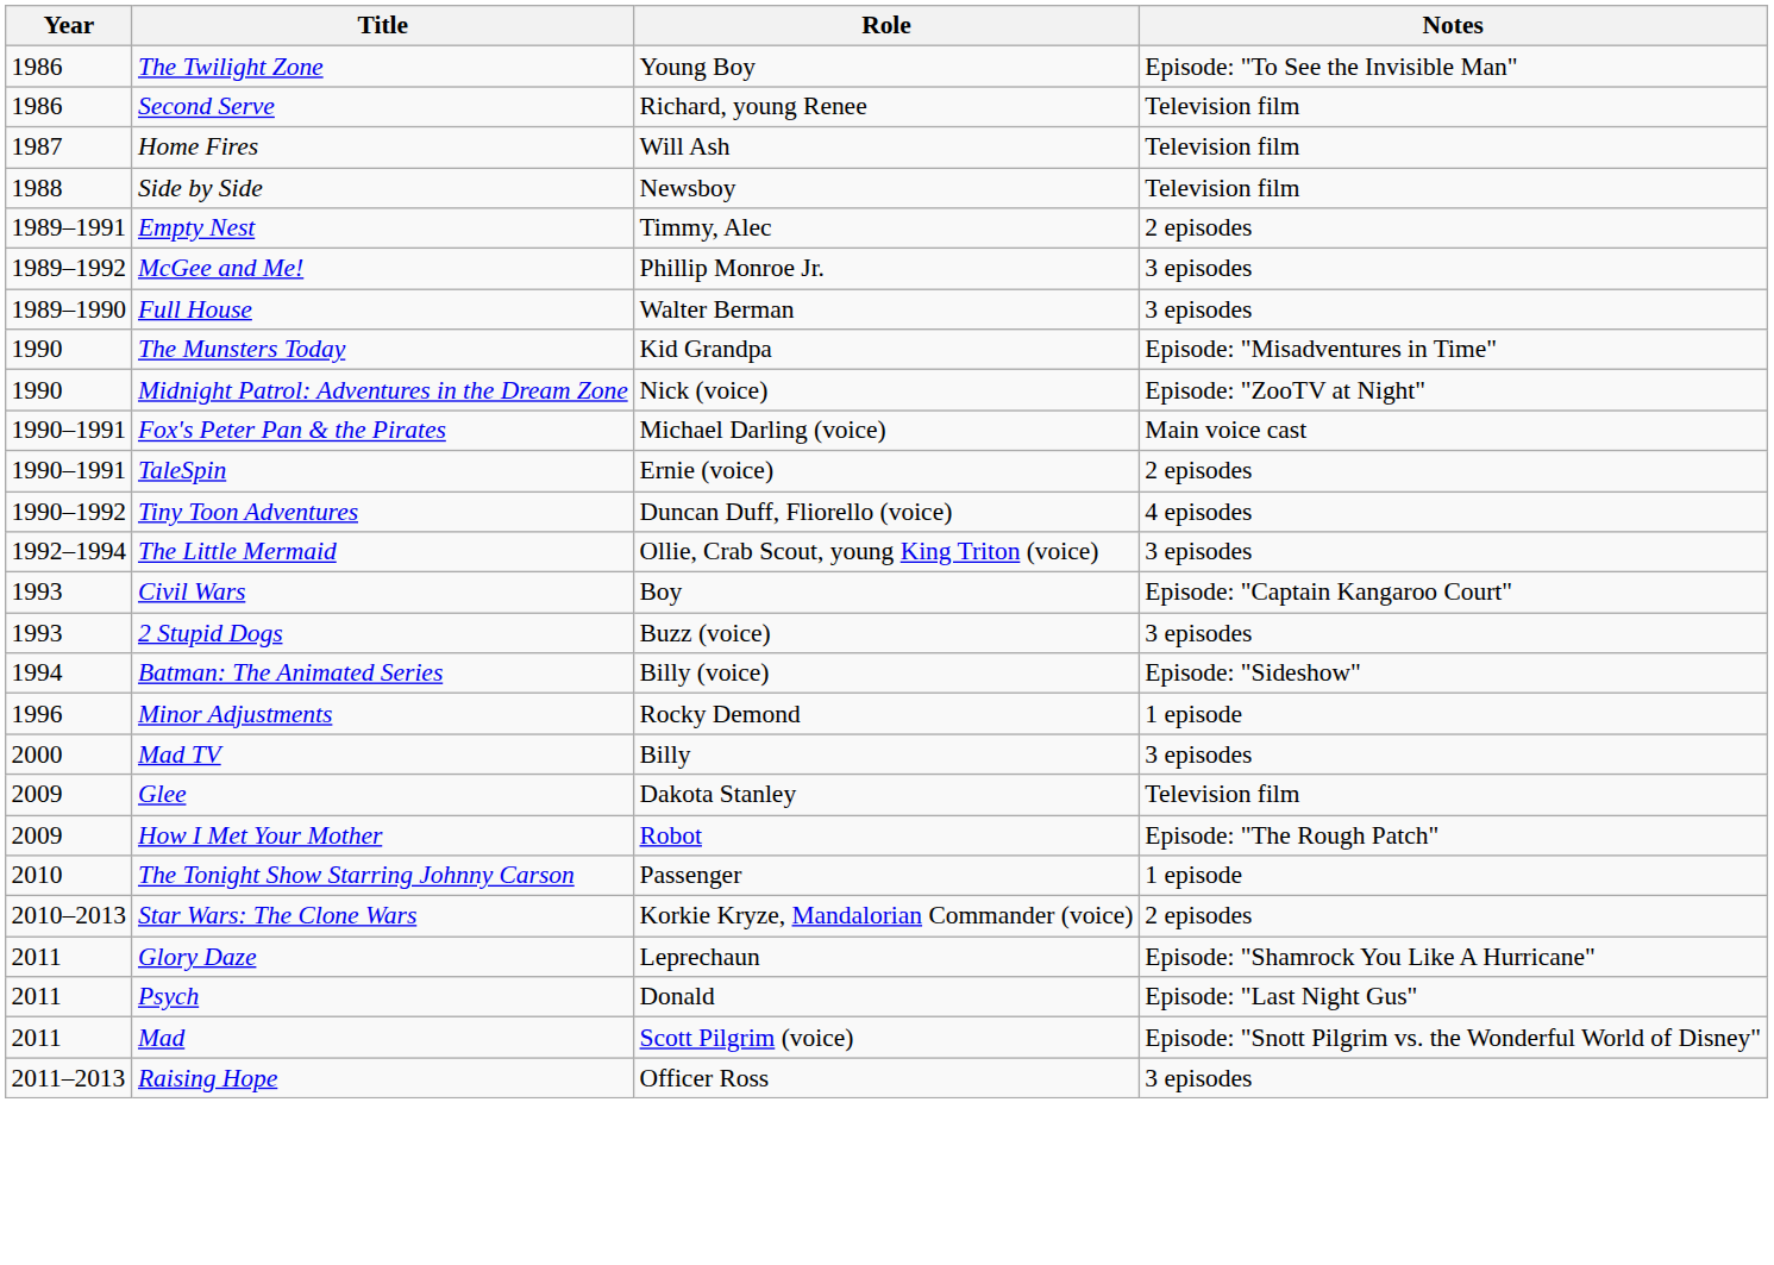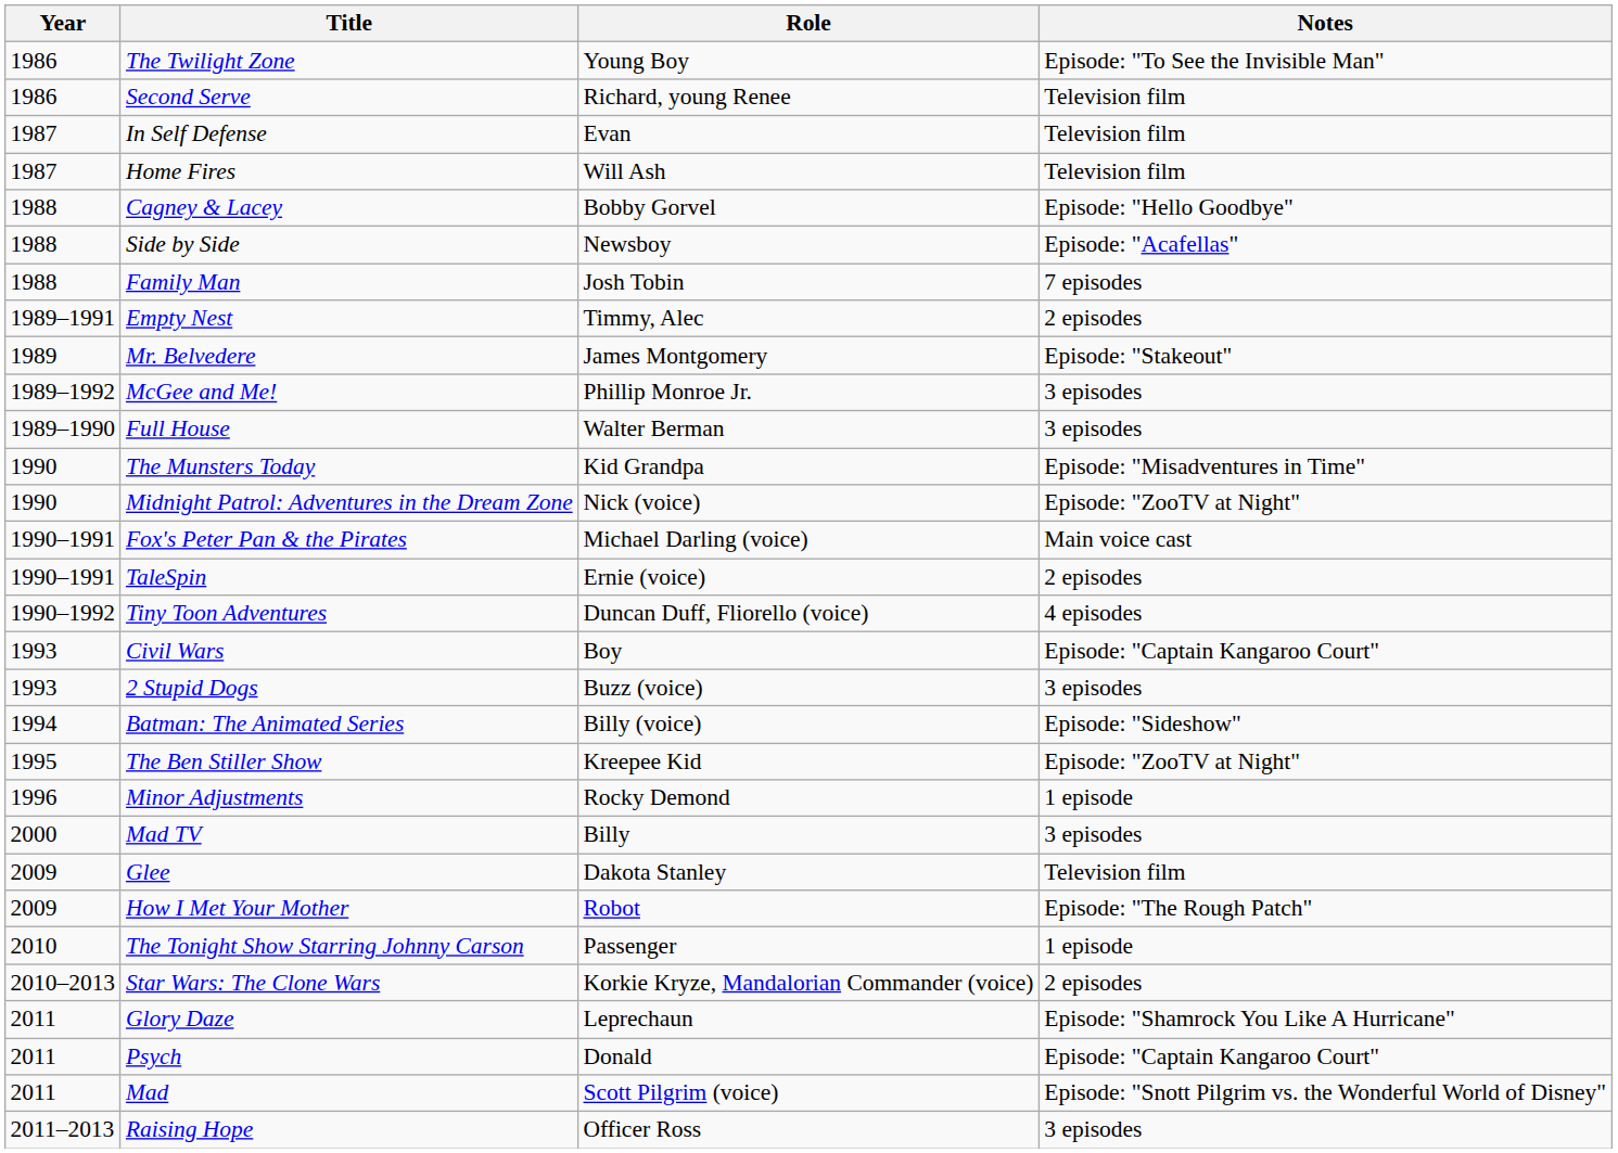 <table class="wikitable sortable">
 <tr>
 <th>Year</th>
 <th>Title</th>
 <th>Role</th>
 <th>Notes</th>
 </tr>
 <tr>
 <td>1986</td>
 <td><em><a href='#'>The Twilight Zone</a></em></td>
 <td>Young Boy</td>
 <td>Episode: "To See the Invisible Man"</td>
 </tr>
 <tr>
 <td>1986</td>
 <td><em><a href='#'>Second Serve</a></em></td>
 <td>Richard, young Renee</td>
 <td>Television film</td>
 </tr>
 <tr>
 <td>1987</td>
+<td><em>In Self Defense</em></td>
+<td>Evan</td>
+<td>Television film</td>
+</tr>
+<tr>
+<td>1987</td>
 <td><em>Home Fires</em></td>
 <td>Will Ash</td>
 <td>Television film</td>
 </tr>
 <tr>
 <td>1988</td>
+<td><em><a href='#'>Cagney & Lacey</a></em></td>
+<td>Bobby Gorvel</td>
+<td>Episode: "Hello Goodbye"</td>
+</tr>
+<tr>
+<td>1988</td>
 <td><em>Side by Side</em></td>
 <td>Newsboy</td>
-<td>Television film</td>
+<td>Episode: "<a href='#'>Acafellas</a>"</td>
+</tr>
+<tr>
+<td>1988</td>
+<td><em><a href='#'>Family Man</a></em></td>
+<td>Josh Tobin</td>
+<td>7 episodes</td>
 </tr>
 <tr>
 <td>1989–1991</td>
 <td><em><a href='#'>Empty Nest</a></em></td>
 <td>Timmy, Alec</td>
 <td>2 episodes</td>
+</tr>
+<tr>
+<td>1989</td>
+<td><em><a href='#'>Mr. Belvedere</a></em></td>
+<td>James Montgomery</td>
+<td>Episode: "Stakeout"</td>
 </tr>
 <tr>
 <td>1989–1992</td>
 <td><em><a href='#'>McGee and Me!</a></em></td>
 <td>Phillip Monroe Jr.</td>
 <td>3 episodes</td>
 </tr>
 <tr>
 <td>1989–1990</td>
 <td><em><a href='#'>Full House</a></em></td>
 <td>Walter Berman</td>
 <td>3 episodes</td>
 </tr>
 <tr>
 <td>1990</td>
 <td><em><a href='#'>The Munsters Today</a></em></td>
 <td>Kid Grandpa</td>
 <td>Episode: "Misadventures in Time"</td>
 </tr>
 <tr>
 <td>1990</td>
 <td><em><a href='#'>Midnight Patrol: Adventures in the Dream Zone</a></em></td>
 <td>Nick (voice)</td>
 <td>Episode: "ZooTV at Night"</td>
 </tr>
 <tr>
 <td>1990–1991</td>
 <td><em><a href='#'>Fox's Peter Pan & the Pirates</a></em></td>
 <td>Michael Darling (voice)</td>
 <td>Main voice cast</td>
 </tr>
 <tr>
 <td>1990–1991</td>
 <td><em><a href='#'>TaleSpin</a></em></td>
 <td>Ernie (voice)</td>
 <td>2 episodes</td>
 </tr>
 <tr>
 <td>1990–1992</td>
 <td><em><a href='#'>Tiny Toon Adventures</a></em></td>
 <td>Duncan Duff, Fliorello (voice)</td>
 <td>4 episodes</td>
 </tr>
 <tr>
-<td>1992–1994</td>
-<td><em><a href='#'>The Little Mermaid</a></em></td>
-<td>Ollie, Crab Scout, young <a href='#'>King Triton</a> (voice)</td>
-<td>3 episodes</td>
-</tr>
-<tr>
 <td>1993</td>
 <td><em><a href='#'>Civil Wars</a></em></td>
 <td>Boy</td>
 <td>Episode: "Captain Kangaroo Court"</td>
 </tr>
 <tr>
 <td>1993</td>
 <td><em><a href='#'>2 Stupid Dogs</a></em></td>
 <td>Buzz (voice)</td>
 <td>3 episodes</td>
 </tr>
 <tr>
 <td>1994</td>
 <td><em><a href='#'>Batman: The Animated Series</a></em></td>
 <td>Billy (voice)</td>
 <td>Episode: "Sideshow"</td>
+</tr>
+<tr>
+<td>1995</td>
+<td><em><a href='#'>The Ben Stiller Show</a></em></td>
+<td>Kreepee Kid</td>
+<td>Episode: "ZooTV at Night"</td>
 </tr>
 <tr>
 <td>1996</td>
 <td><em><a href='#'>Minor Adjustments</a></em></td>
 <td>Rocky Demond</td>
 <td>1 episode</td>
 </tr>
 <tr>
 <td>2000</td>
 <td><em><a href='#'>Mad TV</a></em></td>
 <td>Billy</td>
 <td>3 episodes</td>
 </tr>
 <tr>
 <td>2009</td>
 <td><em><a href='#'>Glee</a></em></td>
 <td>Dakota Stanley</td>
 <td>Television film</td>
 </tr>
 <tr>
 <td>2009</td>
 <td><em><a href='#'>How I Met Your Mother</a></em></td>
 <td><a href='#'>Robot</a></td>
 <td>Episode: "The Rough Patch"</td>
 </tr>
 <tr>
 <td>2010</td>
 <td><em><a href='#'>The Tonight Show Starring Johnny Carson</a></em></td>
 <td>Passenger</td>
 <td>1 episode</td>
 </tr>
 <tr>
 <td>2010–2013</td>
 <td><em><a href='#'>Star Wars: The Clone Wars</a></em></td>
 <td>Korkie Kryze, <a href='#'>Mandalorian</a> Commander (voice)</td>
 <td>2 episodes</td>
 </tr>
 <tr>
 <td>2011</td>
 <td><em><a href='#'>Glory Daze</a></em></td>
 <td>Leprechaun</td>
 <td>Episode: "Shamrock You Like A Hurricane"</td>
 </tr>
 <tr>
 <td>2011</td>
 <td><em><a href='#'>Psych</a></em></td>
 <td>Donald</td>
-<td>Episode: "Last Night Gus"</td>
+<td>Episode: "Captain Kangaroo Court"</td>
 </tr>
 <tr>
 <td>2011</td>
 <td><em><a href='#'>Mad</a></em></td>
 <td><a href='#'>Scott Pilgrim</a> (voice)</td>
 <td>Episode: "Snott Pilgrim vs. the Wonderful World of Disney"</td>
 </tr>
 <tr>
 <td>2011–2013</td>
 <td><em><a href='#'>Raising Hope</a></em></td>
 <td>Officer Ross</td>
 <td>3 episodes</td>
 </tr>
 </table>
